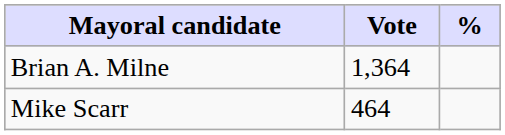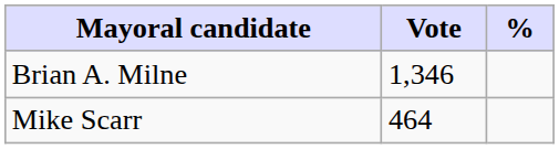 <table class="wikitable">
 <tr>
 <th style="background:#ddf; width:200px;">Mayoral candidate </th>
 <th style="background:#ddf; width:50px;">Vote</th>
 <th style="background:#ddf; width:30px;">%</th>
 </tr>
 <tr>
 <td>Brian A. Milne</td>
-<td>1,364</td>
+<td>1,346</td>
 <td></td>
 </tr>
 <tr>
 <td>Mike Scarr</td>
 <td>464</td>
 <td></td>
 </tr>
 </table>
